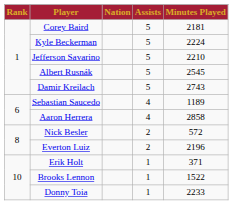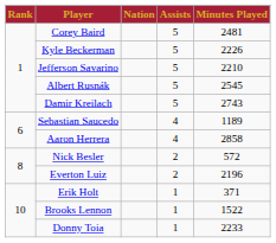 <table class="wikitable" style="font-size: 95%; text-align: center;">
 <tr>
 </tr>
 <tr>
 <th style="background:#A51E36; color:#DAAC27; text-align:center;">Rank</th>
 <th style="background:#A51E36; color:#DAAC27; text-align:center;">Player</th>
 <th style="background:#A51E36; color:#DAAC27; text-align:center;">Nation</th>
 <th style="background:#A51E36; color:#DAAC27; text-align:center;">Assists</th>
 <th style="background:#A51E36; color:#DAAC27; text-align:center;">Minutes Played</th>
 </tr>
 <tr>
 <td rowspan="5">1</td>
 <td><a href='#'>Corey Baird</a></td>
 <td></td>
 <td>5</td>
-<td>2181</td>
+<td>2481</td>
 </tr>
 <tr>
 <td><a href='#'>Kyle Beckerman</a></td>
 <td></td>
 <td>5</td>
-<td>2224</td>
+<td>2226</td>
 </tr>
 <tr>
 <td><a href='#'>Jefferson Savarino</a></td>
 <td></td>
 <td>5</td>
 <td>2210</td>
 </tr>
 <tr>
 <td><a href='#'>Albert Rusnák</a></td>
 <td></td>
 <td>5</td>
 <td>2545</td>
 </tr>
 <tr>
 <td><a href='#'>Damir Kreilach</a></td>
 <td></td>
 <td>5</td>
 <td>2743</td>
 </tr>
 <tr>
 <td rowspan="2">6</td>
 <td><a href='#'>Sebastian Saucedo</a></td>
 <td></td>
 <td>4</td>
 <td>1189</td>
 </tr>
 <tr>
 <td><a href='#'>Aaron Herrera</a></td>
 <td></td>
 <td>4</td>
 <td>2858</td>
 </tr>
 <tr>
 <td rowspan="2">8</td>
 <td><a href='#'>Nick Besler</a></td>
 <td></td>
 <td>2</td>
 <td>572</td>
 </tr>
 <tr>
 <td><a href='#'>Everton Luiz</a></td>
 <td></td>
 <td>2</td>
 <td>2196</td>
 </tr>
 <tr>
 <td rowspan="3">10</td>
 <td><a href='#'>Erik Holt</a></td>
 <td></td>
 <td>1</td>
 <td>371</td>
 </tr>
 <tr>
 <td><a href='#'>Brooks Lennon</a></td>
 <td></td>
 <td>1</td>
 <td>1522</td>
 </tr>
 <tr>
 <td><a href='#'>Donny Toia</a></td>
 <td></td>
 <td>1</td>
 <td>2233</td>
 </tr>
 </table>
